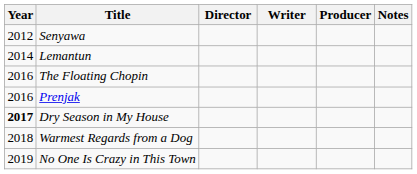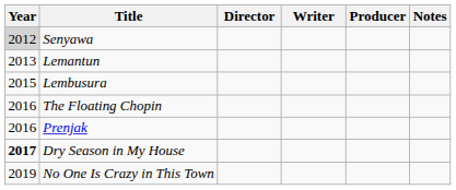 <table class="wikitable">
 <tr>
 <th>Year</th>
 <th>Title</th>
 <th width="65">Director</th>
 <th width="65">Writer</th>
 <th width="65">Producer</th>
 <th>Notes</th>
 </tr>
 <tr>
-<td>2012</td>
+<td style="background: lightgrey;">2012</td>
 <td><em>Senyawa</em></td>
 <td></td>
 <td></td>
 <td></td>
 <td></td>
 </tr>
 <tr>
-<td>2014</td>
+<td>2013</td>
 <td><em>Lemantun</em></td>
+<td></td>
+<td></td>
+<td></td>
+<td></td>
+</tr>
+<tr>
+<td>2015</td>
+<td><em>Lembusura</em></td>
 <td></td>
 <td></td>
 <td></td>
 <td></td>
 </tr>
 <tr>
 <td>2016</td>
 <td><em>The Floating Chopin</em></td>
 <td></td>
 <td></td>
 <td></td>
 <td></td>
 </tr>
 <tr>
 <td>2016</td>
 <td><em><a href='#'>Prenjak</a></em></td>
 <td></td>
 <td></td>
 <td></td>
 <td></td>
 </tr>
 <tr>
 <td><strong>2017</strong></td>
 <td><em>Dry Season in My House</em></td>
 <td></td>
 <td></td>
 <td></td>
 <td></td>
 </tr>
 <tr>
-<td>2018</td>
-<td><em>Warmest Regards from a Dog</em></td>
-<td></td>
-<td></td>
-<td></td>
-<td></td>
-</tr>
-<tr>
 <td>2019</td>
 <td><em>No One Is Crazy in This Town</em></td>
 <td></td>
 <td></td>
 <td></td>
 <td></td>
 </tr>
 </table>
